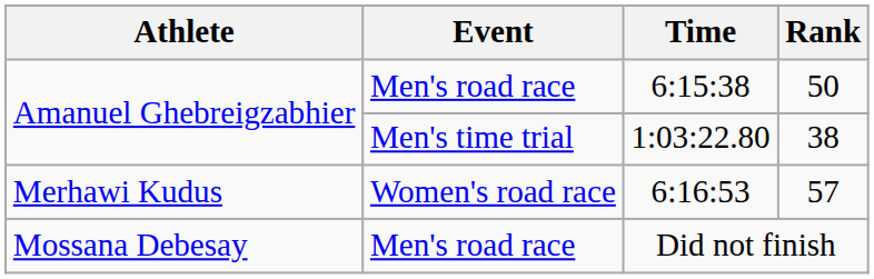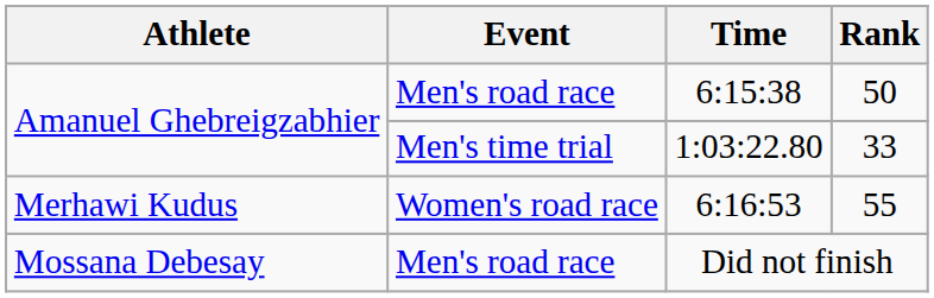 <table class=wikitable style=font-size:90%;>
 <tr>
 <th>Athlete</th>
 <th>Event</th>
 <th>Time</th>
 <th>Rank</th>
 </tr>
 <tr align=center>
 <td align=left rowspan=2><a href='#'>Amanuel Ghebreigzabhier</a></td>
 <td align=left><a href='#'>Men's road race</a></td>
 <td>6:15:38</td>
 <td>50</td>
 </tr>
 <tr align=center>
 <td align=left><a href='#'>Men's time trial</a></td>
 <td>1:03:22.80</td>
-<td>38</td>
+<td>33</td>
 </tr>
 <tr align=center>
 <td align=left><a href='#'>Merhawi Kudus</a></td>
 <td align=left><a href='#'>Women's road race</a></td>
 <td>6:16:53</td>
-<td>57</td>
+<td>55</td>
 </tr>
 <tr align=center>
 <td align=left><a href='#'>Mossana Debesay</a></td>
 <td align=left><a href='#'>Men's road race</a></td>
 <td colspan=2>Did not finish</td>
 </tr>
 </table>
